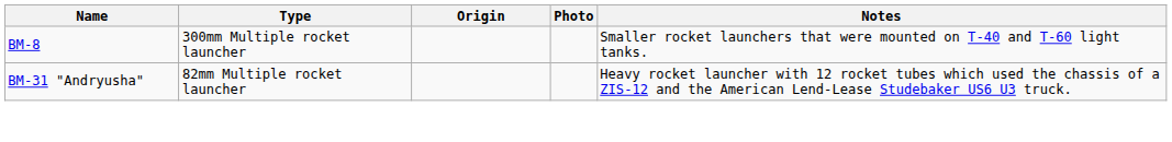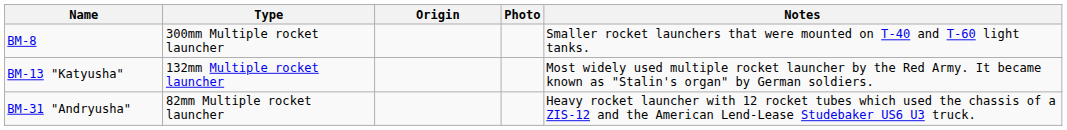 <table class="wikitable" style="width:90%;">
 <tr>
 <th style="width:15%;">Name</th>
 <th style="width:20%;">Type</th>
 <th style="width:12%;">Origin</th>
 <th>Photo</th>
 <th>Notes</th>
 </tr>
 <tr>
 <td><a href='#'>BM-8</a></td>
 <td>300mm Multiple rocket launcher</td>
 <td></td>
 <td></td>
 <td>Smaller rocket launchers that were mounted on <a href='#'>T-40</a> and <a href='#'>T-60</a> light tanks.</td>
 </tr>
 <tr>
+<td><a href='#'>BM-13</a> "Katyusha"</td>
+<td>132mm <a href='#'>Multiple rocket launcher</a></td>
+<td></td>
+<td></td>
+<td>Most widely used multiple rocket launcher by the Red Army. It became known as "Stalin's organ" by German soldiers.</td>
+</tr>
+<tr>
 <td><a href='#'>BM-31</a> "Andryusha"</td>
 <td>82mm Multiple rocket launcher</td>
 <td></td>
 <td></td>
 <td>Heavy rocket launcher with 12 rocket tubes which used the chassis of a <a href='#'>ZIS-12</a> and the American Lend-Lease <a href='#'>Studebaker US6 U3</a> truck.</td>
 </tr>
 </table>
